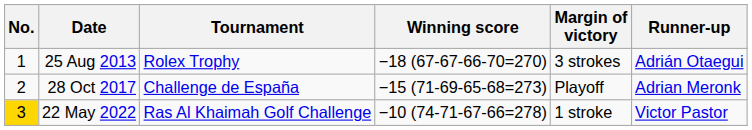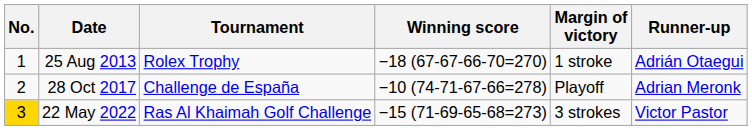 <table class="wikitable" style="font-size:95%;">
 <tr>
 <th>No.</th>
 <th>Date</th>
 <th>Tournament</th>
 <th>Winning score</th>
 <th>Margin of<br>victory</th>
 <th>Runner-up</th>
 </tr>
 <tr>
 <td align=center>1</td>
 <td align=right>25 Aug <a href='#'>2013</a></td>
 <td><a href='#'>Rolex Trophy</a></td>
 <td>−18 (67-67-66-70=270)</td>
-<td>3 strokes</td>
+<td>1 stroke</td>
 <td> <a href='#'>Adrián Otaegui</a></td>
 </tr>
 <tr>
 <td align=center>2</td>
 <td align=right>28 Oct <a href='#'>2017</a></td>
 <td><a href='#'>Challenge de España</a></td>
-<td>−15 (71-69-65-68=273)</td>
+<td>−10 (74-71-67-66=278)</td>
 <td>Playoff</td>
 <td> <a href='#'>Adrian Meronk</a></td>
 </tr>
 <tr>
 <td align=center style="background: gold;">3</td>
 <td align=right>22 May <a href='#'>2022</a></td>
 <td><a href='#'>Ras Al Khaimah Golf Challenge</a></td>
-<td>−10 (74-71-67-66=278)</td>
-<td>1 stroke</td>
+<td>−15 (71-69-65-68=273)</td>
+<td>3 strokes</td>
 <td> <a href='#'>Victor Pastor</a></td>
 </tr>
 </table>
